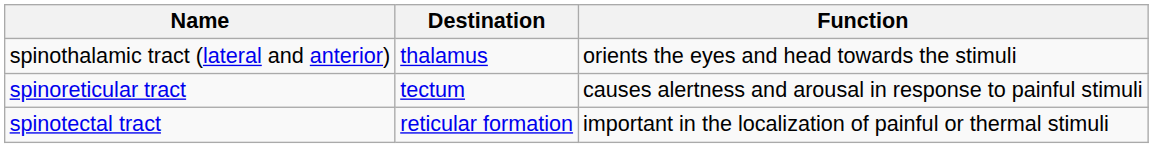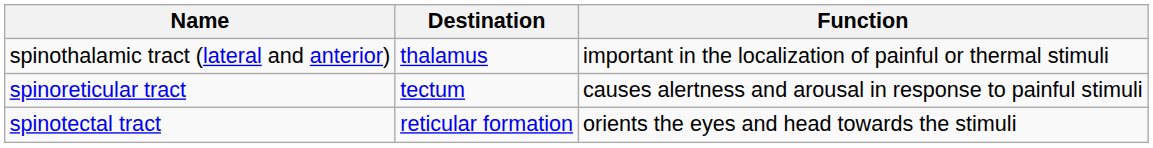 <table class="wikitable">
 <tr>
 <th>Name</th>
 <th>Destination</th>
 <th>Function</th>
 </tr>
 <tr>
 <td>spinothalamic tract (<a href='#'>lateral</a> and <a href='#'>anterior</a>)</td>
 <td><a href='#'>thalamus</a></td>
-<td>orients the eyes and head towards the stimuli</td>
+<td>important in the localization of painful or thermal stimuli</td>
 </tr>
 <tr>
 <td><a href='#'>spinoreticular tract</a></td>
 <td><a href='#'>tectum</a></td>
 <td>causes alertness and arousal in response to painful stimuli</td>
 </tr>
 <tr>
 <td><a href='#'>spinotectal tract</a></td>
 <td><a href='#'>reticular formation</a></td>
-<td>important in the localization of painful or thermal stimuli</td>
+<td>orients the eyes and head towards the stimuli</td>
 </tr>
 </table>
